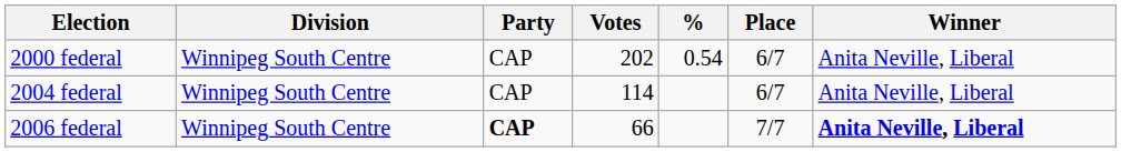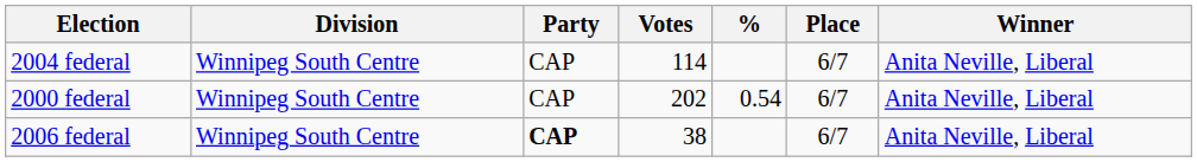 <table class="wikitable" width="800">
 <tr>
 <th align="left">Election</th>
 <th align="left">Division</th>
 <th align="left">Party</th>
 <th align="right">Votes</th>
 <th align="right">%</th>
 <th align="center">Place</th>
 <th align="center">Winner</th>
 </tr>
 <tr>
+<td align="left"><a href='#'>2004 federal</a></td>
+<td align="left"><a href='#'>Winnipeg South Centre</a></td>
+<td align="left">CAP</td>
+<td align="right">114</td>
+<td align="right"></td>
+<td align="center">6/7</td>
+<td align="left"><a href='#'>Anita Neville</a>, <a href='#'>Liberal</a></td>
+</tr>
+<tr>
 <td align="left"><a href='#'>2000 federal</a></td>
 <td align="left"><a href='#'>Winnipeg South Centre</a></td>
 <td align="left">CAP</td>
 <td align="right">202</td>
 <td align="right">0.54</td>
 <td align="center">6/7</td>
 <td align="left"><a href='#'>Anita Neville</a>, <a href='#'>Liberal</a></td>
 </tr>
 <tr>
-<td align="left"><a href='#'>2004 federal</a></td>
+<td align="left"><a href='#'>2006 federal</a></td>
 <td align="left"><a href='#'>Winnipeg South Centre</a></td>
-<td align="left">CAP</td>
-<td align="right">114</td>
+<td align="left"><strong>CAP</strong></td>
+<td align="right">38</td>
 <td align="right"></td>
 <td align="center">6/7</td>
 <td align="left"><a href='#'>Anita Neville</a>, <a href='#'>Liberal</a></td>
 </tr>
-<tr>
-<td align="left"><a href='#'>2006 federal</a></td>
-<td align="left"><a href='#'>Winnipeg South Centre</a></td>
-<td align="left"><strong>CAP</strong></td>
-<td align="right">66</td>
-<td align="right"></td>
-<td align="center">7/7</td>
-<td align="left"><strong><a href='#'>Anita Neville</a>, <a href='#'>Liberal</a></strong></td>
-</tr>
 </table>
